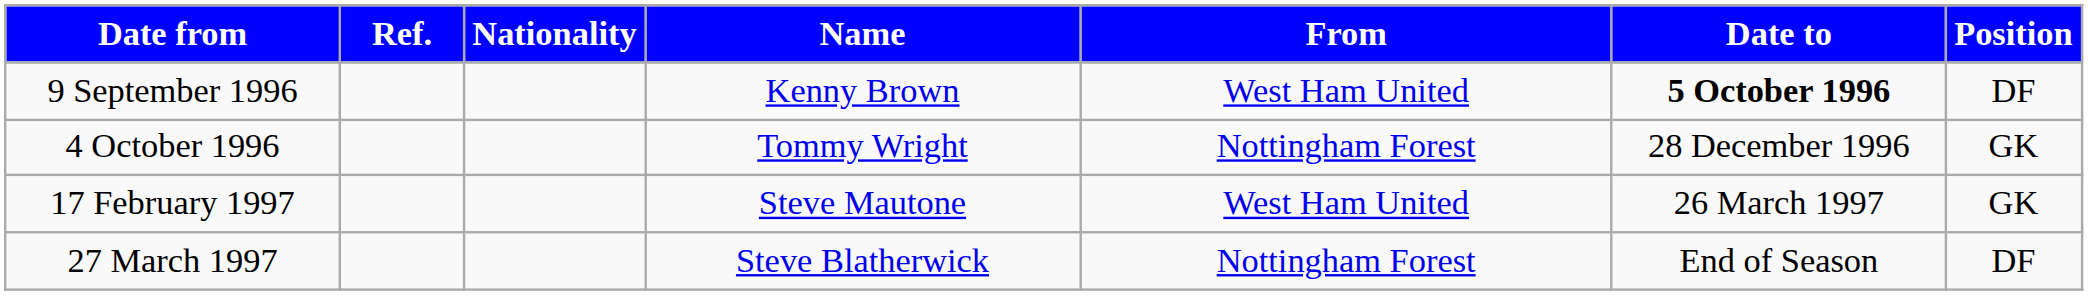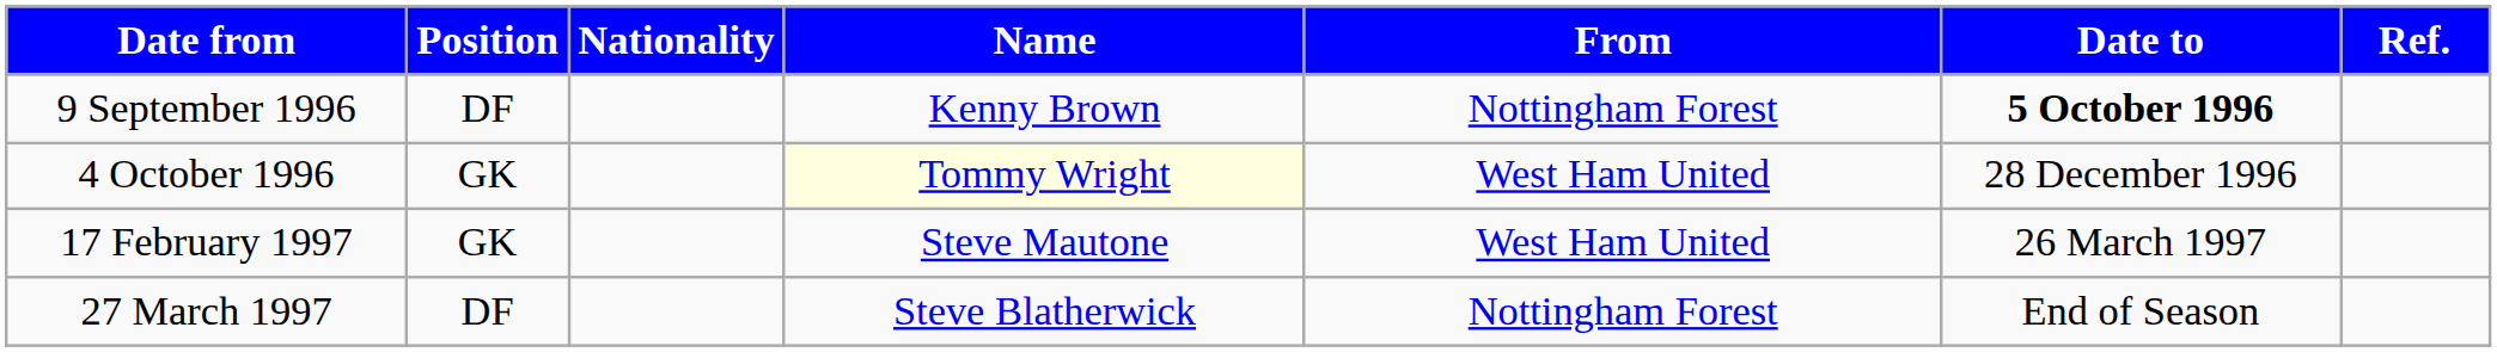 <table class="wikitable"  style="text-align:center; font-size:90%; ">
 <tr>
 <th style="background:#00f; color:white; width:150px;">Date from</th>
-<th style="background:#00f; color:white; width:50px;">Ref.</th>
+<th style="background:#00f; color:white; width:50px;">Position</th>
 <th style="background:#00f; color:white; width:50px;">Nationality</th>
 <th style="background:#00f; color:white; width:200px;">Name</th>
 <th style="background:#00f; color:white; width:250px;">From</th>
 <th style="background:#00f; color:white; width:150px;">Date to</th>
-<th style="background:#00f; color:white; width:50px;">Position</th>
+<th style="background:#00f; color:white; width:50px;">Ref.</th>
 </tr>
 <tr>
 <td>9 September 1996</td>
-<td></td>
+<td>DF</td>
 <td></td>
 <td><a href='#'>Kenny Brown</a></td>
-<td><a href='#'>West Ham United</a></td>
+<td><a href='#'>Nottingham Forest</a></td>
 <td><strong>5 October 1996</strong></td>
-<td>DF</td>
+<td></td>
 </tr>
 <tr>
 <td>4 October 1996</td>
+<td>GK</td>
 <td></td>
+<td style="background: lightyellow;"><a href='#'>Tommy Wright</a></td>
+<td><a href='#'>West Ham United</a></td>
+<td>28 December 1996</td>
 <td></td>
-<td><a href='#'>Tommy Wright</a></td>
-<td><a href='#'>Nottingham Forest</a></td>
-<td>28 December 1996</td>
-<td>GK</td>
 </tr>
 <tr>
 <td>17 February 1997</td>
-<td></td>
+<td>GK</td>
 <td></td>
 <td><a href='#'>Steve Mautone</a></td>
 <td><a href='#'>West Ham United</a></td>
 <td>26 March 1997</td>
-<td>GK</td>
+<td></td>
 </tr>
 <tr>
 <td>27 March 1997</td>
-<td></td>
+<td>DF</td>
 <td></td>
 <td><a href='#'>Steve Blatherwick</a></td>
 <td><a href='#'>Nottingham Forest</a></td>
 <td>End of Season</td>
-<td>DF</td>
+<td></td>
 </tr>
 </table>
